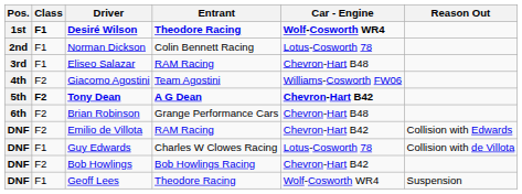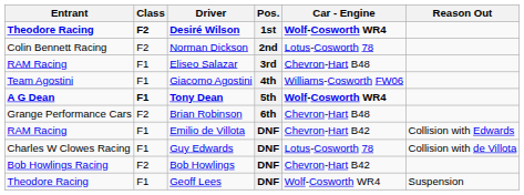 <table class="wikitable" style="font-size: 95%">
 <tr>
-<th>Pos.</th>
+<th>Entrant</th>
 <th>Class</th>
 <th>Driver</th>
-<th>Entrant</th>
+<th>Pos.</th>
 <th>Car - Engine</th>
 <th>Reason Out</th>
 </tr>
 <tr>
+<td><strong><a href='#'>Theodore Racing</a></strong></td>
+<td><strong>F2</strong></td>
+<td><strong> <a href='#'>Desiré Wilson</a></strong></td>
 <th><strong>1st</strong></th>
-<td><strong>F1</strong></td>
-<td><strong> <a href='#'>Desiré Wilson</a></strong></td>
-<td><strong><a href='#'>Theodore Racing</a></strong></td>
 <td><strong><a href='#'>Wolf</a>-<a href='#'>Cosworth</a> WR4</strong></td>
 <td></td>
 </tr>
 <tr>
+<td>Colin Bennett Racing</td>
+<td>F2</td>
+<td> <a href='#'>Norman Dickson</a></td>
 <th>2nd</th>
-<td>F1</td>
-<td> <a href='#'>Norman Dickson</a></td>
-<td>Colin Bennett Racing</td>
 <td><a href='#'>Lotus</a>-<a href='#'>Cosworth</a> <a href='#'>78</a></td>
 <td></td>
 </tr>
 <tr>
-<th>3rd</th>
+<td><a href='#'>RAM Racing</a></td>
 <td>F1</td>
 <td> <a href='#'>Eliseo Salazar</a></td>
-<td><a href='#'>RAM Racing</a></td>
+<th>3rd</th>
 <td><a href='#'>Chevron</a>-<a href='#'>Hart</a> B48</td>
 <td></td>
 </tr>
 <tr>
+<td><a href='#'>Team Agostini</a></td>
+<td>F1</td>
+<td> <a href='#'>Giacomo Agostini</a></td>
 <th>4th</th>
-<td>F2</td>
-<td> <a href='#'>Giacomo Agostini</a></td>
-<td><a href='#'>Team Agostini</a></td>
 <td><a href='#'>Williams</a>-<a href='#'>Cosworth</a> <a href='#'>FW06</a></td>
 <td></td>
 </tr>
 <tr>
+<td><strong><a href='#'>A G Dean</a></strong></td>
+<td><strong>F1</strong></td>
+<td> <strong><a href='#'>Tony Dean</a></strong></td>
 <th><strong>5th</strong></th>
-<td><strong>F2</strong></td>
-<td> <strong><a href='#'>Tony Dean</a></strong></td>
-<td><strong><a href='#'>A G Dean</a></strong></td>
-<td><strong><a href='#'>Chevron</a>-<a href='#'>Hart</a> B42</strong></td>
+<td><strong><a href='#'>Wolf</a>-<a href='#'>Cosworth</a> WR4</strong></td>
 <td></td>
 </tr>
 <tr>
-<th>6th</th>
+<td>Grange Performance Cars</td>
 <td>F2</td>
 <td> <a href='#'>Brian Robinson</a></td>
-<td>Grange Performance Cars</td>
+<th>6th</th>
 <td><a href='#'>Chevron</a>-<a href='#'>Hart</a> B48</td>
 <td></td>
 </tr>
 <tr>
+<td><a href='#'>RAM Racing</a></td>
+<td>F1</td>
+<td> <a href='#'>Emilio de Villota</a></td>
 <th>DNF</th>
-<td>F2</td>
-<td> <a href='#'>Emilio de Villota</a></td>
-<td><a href='#'>RAM Racing</a></td>
 <td><a href='#'>Chevron</a>-<a href='#'>Hart</a> B42</td>
 <td>Collision with <a href='#'>Edwards</a></td>
 </tr>
 <tr>
-<th>DNF</th>
+<td>Charles W Clowes Racing</td>
 <td>F1</td>
 <td> <a href='#'>Guy Edwards</a></td>
-<td>Charles W Clowes Racing</td>
+<th>DNF</th>
 <td><a href='#'>Lotus</a>-<a href='#'>Cosworth</a> <a href='#'>78</a></td>
 <td>Collision with <a href='#'>de Villota</a></td>
 </tr>
 <tr>
-<th>DNF</th>
+<td><a href='#'>Bob Howlings Racing</a></td>
 <td>F2</td>
 <td> <a href='#'>Bob Howlings</a></td>
-<td><a href='#'>Bob Howlings Racing</a></td>
+<th>DNF</th>
 <td><a href='#'>Chevron</a>-<a href='#'>Hart</a> B42</td>
 <td></td>
 </tr>
 <tr>
-<th>DNF</th>
+<td><a href='#'>Theodore Racing</a></td>
 <td>F1</td>
 <td> <a href='#'>Geoff Lees</a></td>
-<td><a href='#'>Theodore Racing</a></td>
+<th>DNF</th>
 <td><a href='#'>Wolf</a>-<a href='#'>Cosworth</a> WR4</td>
 <td>Suspension</td>
 </tr>
 </table>
